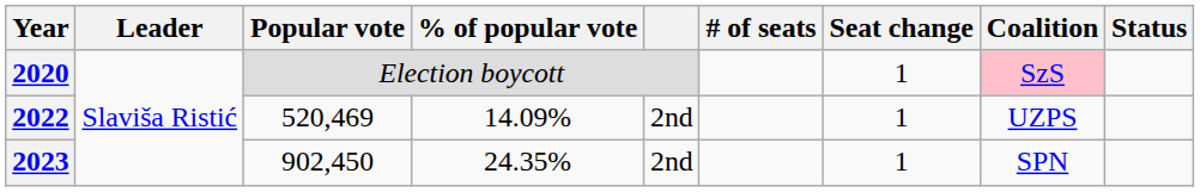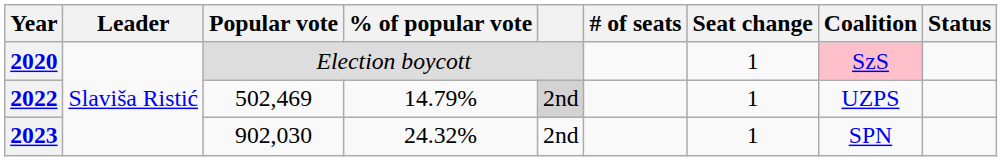 <table class="wikitable" style="text-align:center">
 <tr>
 <th>Year</th>
 <th>Leader</th>
 <th>Popular vote</th>
 <th>% of popular vote</th>
 <th></th>
 <th># of seats</th>
 <th>Seat change</th>
 <th>Coalition</th>
 <th>Status</th>
 </tr>
 <tr>
 <th><a href='#'>2020</a></th>
 <td rowspan="3"><a href='#'>Slaviša Ristić</a></td>
 <td colspan="3" style="background:#ddd"><em>Election boycott</em></td>
 <td></td>
 <td> 1</td>
 <td style="background: pink;"><a href='#'>SzS</a></td>
 <td></td>
 </tr>
 <tr>
 <th><a href='#'>2022</a></th>
-<td>520,469</td>
-<td>14.09%</td>
-<td> 2nd</td>
+<td>502,469</td>
+<td>14.79%</td>
+<td style="background: lightgrey;"> 2nd</td>
 <td></td>
 <td> 1</td>
 <td><a href='#'>UZPS</a></td>
 <td></td>
 </tr>
 <tr>
 <th><a href='#'>2023</a></th>
-<td>902,450</td>
-<td>24.35%</td>
+<td>902,030</td>
+<td>24.32%</td>
 <td> 2nd</td>
 <td></td>
 <td> 1</td>
 <td><a href='#'>SPN</a></td>
 <td></td>
 </tr>
 </table>
